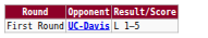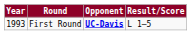 <table class="wikitable">
 <tr>
+<th style="background:#8e0028; color:white;">Year</th>
 <th style="background:#8e0028; color:white;">Round</th>
 <th style="background:#8e0028; color:white;">Opponent</th>
 <th style="background:#8e0028; color:white;">Result/Score</th>
 </tr>
 <tr>
+<td>1993</td>
 <td>First Round</td>
 <td><strong><a href='#'>UC-Davis</a></strong></td>
 <td>L 1–5</td>
 </tr>
 </table>
